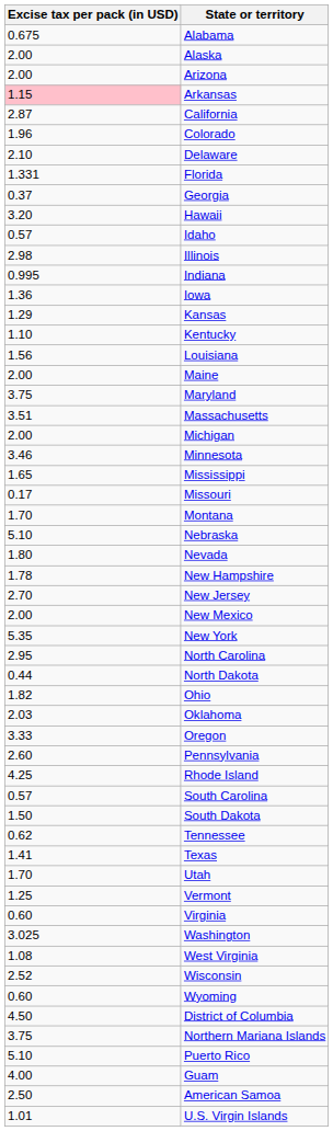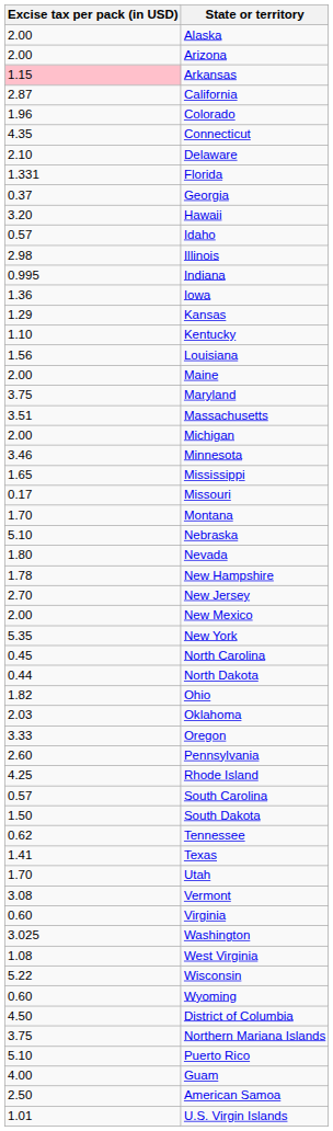 <table class="wikitable sortable">
 <tr>
 <th>Excise tax per pack (in USD)</th>
 <th>State or territory</th>
-</tr>
-<tr>
-<td>0.675</td>
-<td><a href='#'>Alabama</a></td>
 </tr>
 <tr>
 <td>2.00</td>
 <td><a href='#'>Alaska</a></td>
 </tr>
 <tr>
 <td>2.00</td>
 <td><a href='#'>Arizona</a></td>
 </tr>
 <tr>
 <td style="background: pink;">1.15</td>
 <td><a href='#'>Arkansas</a></td>
 </tr>
 <tr>
 <td>2.87</td>
 <td><a href='#'>California</a></td>
 </tr>
 <tr>
 <td>1.96</td>
 <td><a href='#'>Colorado</a></td>
+</tr>
+<tr>
+<td>4.35</td>
+<td><a href='#'>Connecticut</a></td>
 </tr>
 <tr>
 <td>2.10</td>
 <td><a href='#'>Delaware</a></td>
 </tr>
 <tr>
 <td>1.331</td>
 <td><a href='#'>Florida</a></td>
 </tr>
 <tr>
 <td>0.37</td>
 <td><a href='#'>Georgia</a></td>
 </tr>
 <tr>
 <td>3.20</td>
 <td><a href='#'>Hawaii</a></td>
 </tr>
 <tr>
 <td>0.57</td>
 <td><a href='#'>Idaho</a></td>
 </tr>
 <tr>
 <td>2.98</td>
 <td><a href='#'>Illinois</a></td>
 </tr>
 <tr>
 <td>0.995</td>
 <td><a href='#'>Indiana</a></td>
 </tr>
 <tr>
 <td>1.36</td>
 <td><a href='#'>Iowa</a></td>
 </tr>
 <tr>
 <td>1.29</td>
 <td><a href='#'>Kansas</a></td>
 </tr>
 <tr>
 <td>1.10</td>
 <td><a href='#'>Kentucky</a></td>
 </tr>
 <tr>
 <td>1.56</td>
 <td><a href='#'>Louisiana</a></td>
 </tr>
 <tr>
 <td>2.00</td>
 <td><a href='#'>Maine</a></td>
 </tr>
 <tr>
 <td>3.75</td>
 <td><a href='#'>Maryland</a></td>
 </tr>
 <tr>
 <td>3.51</td>
 <td><a href='#'>Massachusetts</a></td>
 </tr>
 <tr>
 <td>2.00</td>
 <td><a href='#'>Michigan</a></td>
 </tr>
 <tr>
 <td>3.46</td>
 <td><a href='#'>Minnesota</a></td>
 </tr>
 <tr>
 <td>1.65</td>
 <td><a href='#'>Mississippi</a></td>
 </tr>
 <tr>
 <td>0.17</td>
 <td><a href='#'>Missouri</a></td>
 </tr>
 <tr>
 <td>1.70</td>
 <td><a href='#'>Montana</a></td>
 </tr>
 <tr>
 <td>5.10</td>
 <td><a href='#'>Nebraska</a></td>
 </tr>
 <tr>
 <td>1.80</td>
 <td><a href='#'>Nevada</a></td>
 </tr>
 <tr>
 <td>1.78</td>
 <td><a href='#'>New Hampshire</a></td>
 </tr>
 <tr>
 <td>2.70</td>
 <td><a href='#'>New Jersey</a></td>
 </tr>
 <tr>
 <td>2.00</td>
 <td><a href='#'>New Mexico</a></td>
 </tr>
 <tr>
 <td>5.35</td>
 <td><a href='#'>New York</a></td>
 </tr>
 <tr>
-<td>2.95</td>
+<td>0.45</td>
 <td><a href='#'>North Carolina</a></td>
 </tr>
 <tr>
 <td>0.44</td>
 <td><a href='#'>North Dakota</a></td>
 </tr>
 <tr>
 <td>1.82</td>
 <td><a href='#'>Ohio</a></td>
 </tr>
 <tr>
 <td>2.03</td>
 <td><a href='#'>Oklahoma</a></td>
 </tr>
 <tr>
 <td>3.33</td>
 <td><a href='#'>Oregon</a></td>
 </tr>
 <tr>
 <td>2.60</td>
 <td><a href='#'>Pennsylvania</a></td>
 </tr>
 <tr>
 <td>4.25</td>
 <td><a href='#'>Rhode Island</a></td>
 </tr>
 <tr>
 <td>0.57</td>
 <td><a href='#'>South Carolina</a></td>
 </tr>
 <tr>
 <td>1.50</td>
 <td><a href='#'>South Dakota</a></td>
 </tr>
 <tr>
 <td>0.62</td>
 <td><a href='#'>Tennessee</a></td>
 </tr>
 <tr>
 <td>1.41</td>
 <td><a href='#'>Texas</a></td>
 </tr>
 <tr>
 <td>1.70</td>
 <td><a href='#'>Utah</a></td>
 </tr>
 <tr>
-<td>1.25</td>
+<td>3.08</td>
 <td><a href='#'>Vermont</a></td>
 </tr>
 <tr>
 <td>0.60</td>
 <td><a href='#'>Virginia</a></td>
 </tr>
 <tr>
 <td>3.025</td>
 <td><a href='#'>Washington</a></td>
 </tr>
 <tr>
 <td>1.08</td>
 <td><a href='#'>West Virginia</a></td>
 </tr>
 <tr>
-<td>2.52</td>
+<td>5.22</td>
 <td><a href='#'>Wisconsin</a></td>
 </tr>
 <tr>
 <td>0.60</td>
 <td><a href='#'>Wyoming</a></td>
 </tr>
 <tr>
 <td>4.50</td>
 <td><a href='#'>District of Columbia</a></td>
 </tr>
 <tr>
 <td>3.75</td>
 <td><a href='#'>Northern Mariana Islands</a></td>
 </tr>
 <tr>
 <td>5.10</td>
 <td><a href='#'>Puerto Rico</a></td>
 </tr>
 <tr>
 <td>4.00</td>
 <td><a href='#'>Guam</a></td>
 </tr>
 <tr>
 <td>2.50</td>
 <td><a href='#'>American Samoa</a></td>
 </tr>
 <tr>
 <td>1.01 </td>
 <td><a href='#'>U.S. Virgin Islands</a></td>
 </tr>
 </table>
